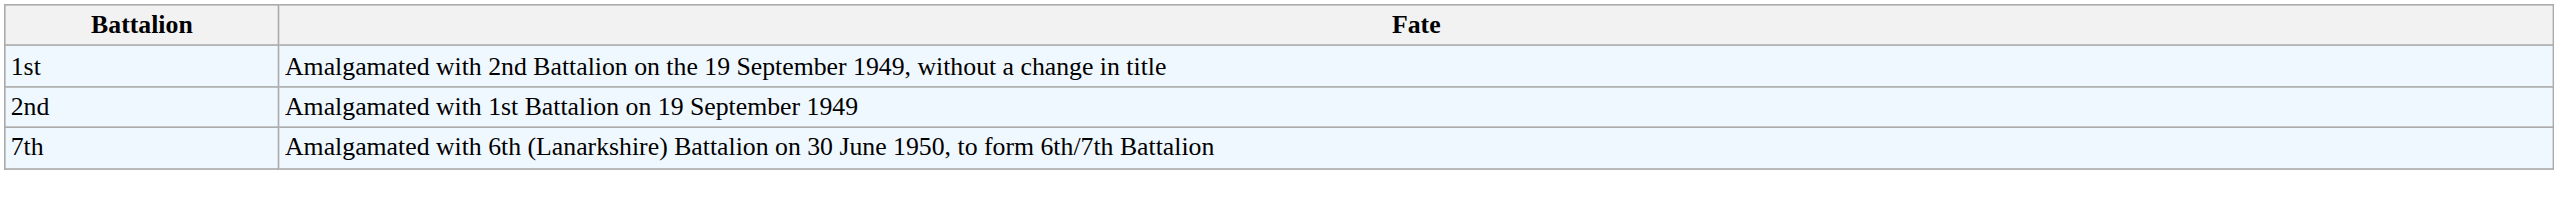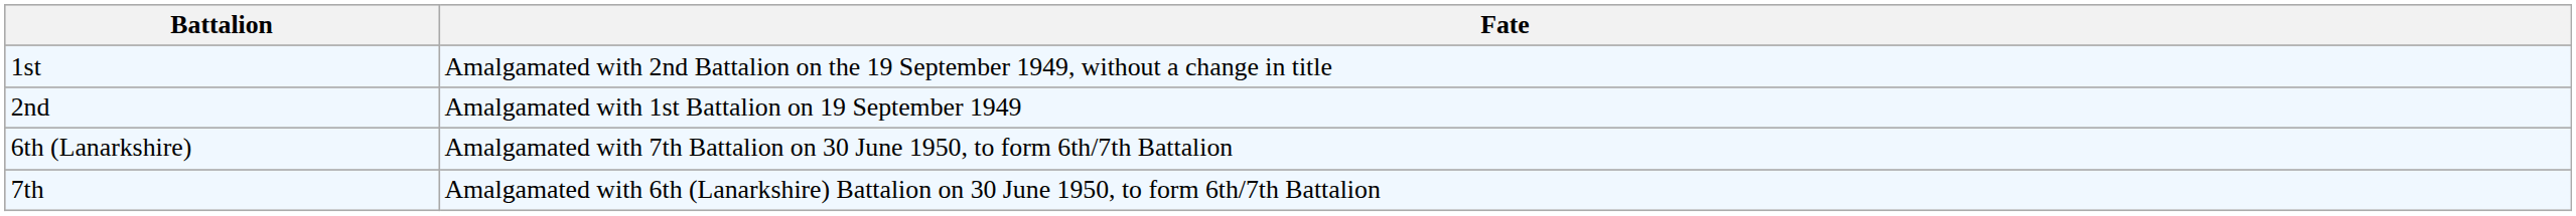 <table class="wikitable" style="width:100%;">
 <tr>
 <th>Battalion</th>
 <th>Fate</th>
 </tr>
 <tr style="background:#f0f8ff;">
 <td>1st</td>
 <td>Amalgamated with 2nd Battalion on the 19 September 1949, without a change in title</td>
 </tr>
 <tr style="background:#f0f8ff;">
 <td>2nd</td>
 <td>Amalgamated with 1st Battalion on 19 September 1949</td>
 </tr>
 <tr style="background:#f0f8ff;">
+<td>6th (Lanarkshire)</td>
+<td>Amalgamated with 7th Battalion on 30 June 1950, to form 6th/7th Battalion</td>
+</tr>
+<tr style="background:#f0f8ff;">
 <td>7th</td>
 <td>Amalgamated with 6th (Lanarkshire) Battalion on 30 June 1950, to form 6th/7th Battalion</td>
 </tr>
 </table>
